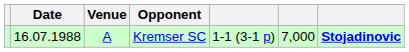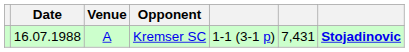 <table class="wikitable" Style="text-align: center">
 <tr>
 <th></th>
 <th>Date</th>
 <th>Venue</th>
 <th>Opponent</th>
 <th></th>
 <th></th>
 <th></th>
 </tr>
 <tr style="background:#cfc">
 <td></td>
 <td>16.07.1988</td>
 <td><a href='#'>A</a></td>
 <td align="left"><a href='#'>Kremser SC</a></td>
 <td>1-1 (3-1 <a href='#'>p</a>)</td>
-<td align="right">7,000</td>
+<td align="right">7,431</td>
 <td align="left"><strong><a href='#'>Stojadinovic</a> </strong></td>
 </tr>
 </table>
